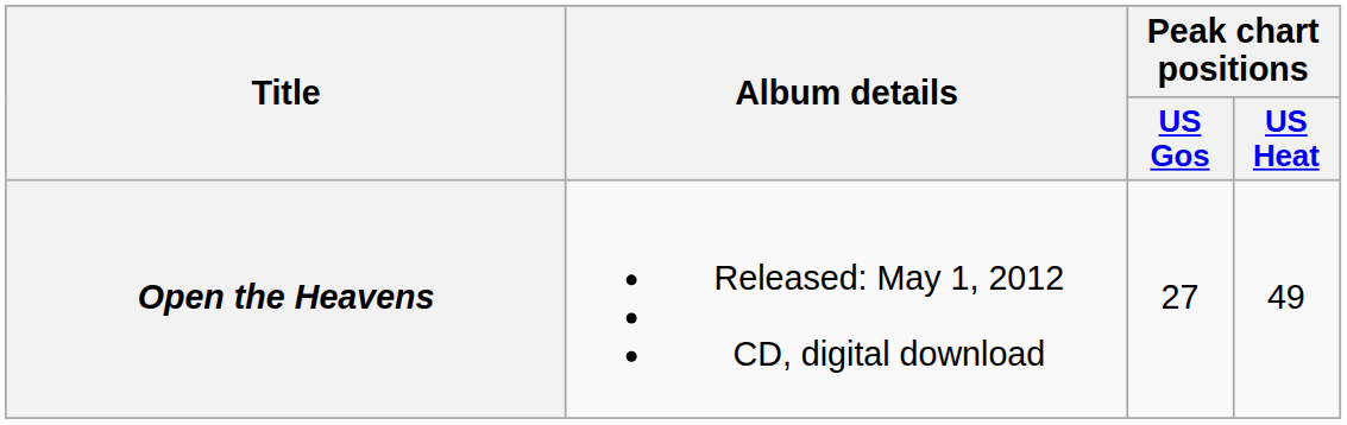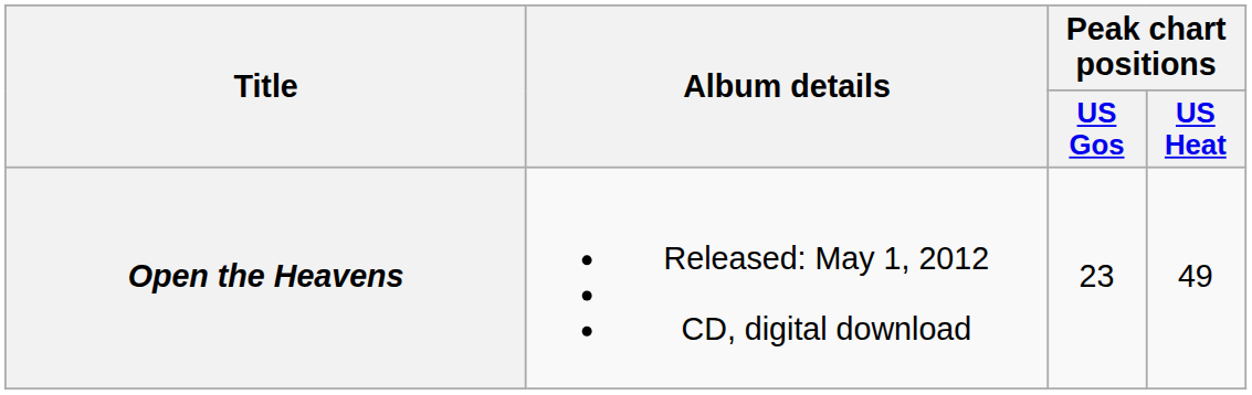 <table class="wikitable plainrowheaders" style="text-align:center;">
 <tr>
 <th scope="col" rowspan="2" style="width:16em;">Title</th>
 <th scope="col" rowspan="2" style="width:16em;">Album details</th>
 <th scope="col" colspan="2">Peak chart positions</th>
 </tr>
 <tr>
 <th style="width:3em; font-size:90%"><a href='#'>US<br>Gos</a></th>
 <th style="width:3em; font-size:90%"><a href='#'>US<br>Heat</a></th>
 </tr>
 <tr>
 <th scope="row"><em>Open the Heavens</em></th>
 <td><br><ul><li>Released: May 1, 2012</li><li></li><li>CD, digital download</li></ul></td>
-<td>27</td>
+<td>23</td>
 <td>49</td>
 </tr>
 </table>
